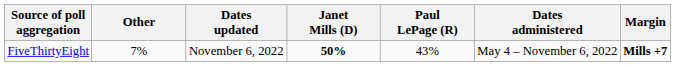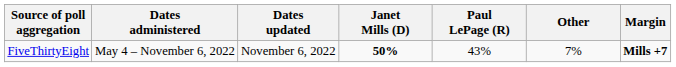 <table class="wikitable sortable" style="text-align:center;font-size:90%;line-height:17px">
 <tr>
 <th>Source of poll<br>aggregation</th>
-<th style="width:100px;">Other<br></th>
+<th>Dates<br>administered</th>
 <th>Dates<br>updated</th>
 <th style="width:100px;">Janet<br>Mills (D)</th>
 <th style="width:100px;">Paul<br>LePage (R)</th>
-<th>Dates<br>administered</th>
+<th style="width:100px;">Other<br></th>
 <th>Margin</th>
 </tr>
 <tr>
 <td><a href='#'>FiveThirtyEight</a></td>
-<td>7%</td>
+<td>May 4 – November 6, 2022</td>
 <td>November 6, 2022</td>
 <td><strong>50%</strong></td>
 <td>43%</td>
-<td>May 4 – November 6, 2022</td>
+<td>7%</td>
 <td><strong>Mills +7</strong></td>
 </tr>
 </table>
